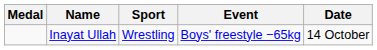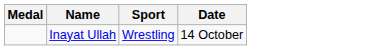 <table class="wikitable sortable" style="font-size:90%">
 <tr>
 <th>Medal</th>
 <th>Name</th>
 <th>Sport</th>
-<th>Event</th>
 <th>Date</th>
 </tr>
 <tr>
 <td></td>
 <td><a href='#'>Inayat Ullah</a></td>
 <td><a href='#'>Wrestling</a></td>
-<td><a href='#'>Boys' freestyle −65kg</a></td>
 <td>14 October</td>
 </tr>
 </table>
